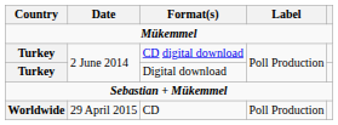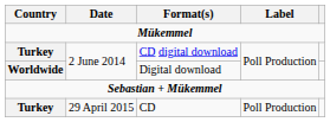 <table class="wikitable plainrowheaders">
 <tr>
 <th scope="col">Country</th>
 <th scope="col">Date</th>
 <th scope="col">Format(s)</th>
 <th scope="col">Label</th>
 <th scope="col"></th>
 </tr>
 <tr>
 <td colspan="5" style="text-align:center;"><strong><em>Mükemmel</em></strong></td>
 </tr>
 <tr>
 <th scope="row">Turkey</th>
 <td rowspan="2">2 June 2014</td>
 <td><a href='#'>CD</a> <a href='#'>digital download</a></td>
 <td rowspan="2">Poll Production</td>
 <td align="center"></td>
 </tr>
 <tr>
-<th scope="row">Turkey</th>
+<th scope="row">Worldwide</th>
 <td>Digital download</td>
 <td align="center"></td>
 </tr>
 <tr>
 <td colspan="5" style="text-align:center;"><strong><em>Sebastian + Mükemmel</em></strong></td>
 </tr>
 <tr>
-<th scope="row">Worldwide</th>
+<th scope="row">Turkey</th>
 <td rowspan="2">29 April 2015</td>
 <td>CD</td>
 <td rowspan="2">Poll Production</td>
 <td align="center"></td>
 </tr>
 </table>
